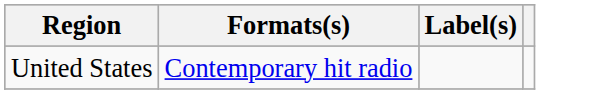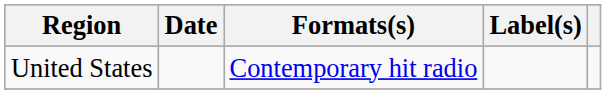 <table class="wikitable plainrowheaders" style="text-align:left">
 <tr>
 <th scope="col">Region</th>
+<th scope="col">Date</th>
 <th scope="col">Formats(s)</th>
 <th scope="col">Label(s)</th>
 <th scope="col"></th>
 </tr>
 <tr>
 <td>United States</td>
+<td></td>
 <td><a href='#'>Contemporary hit radio</a></td>
 <td></td>
 <td align="center"></td>
 </tr>
 </table>
